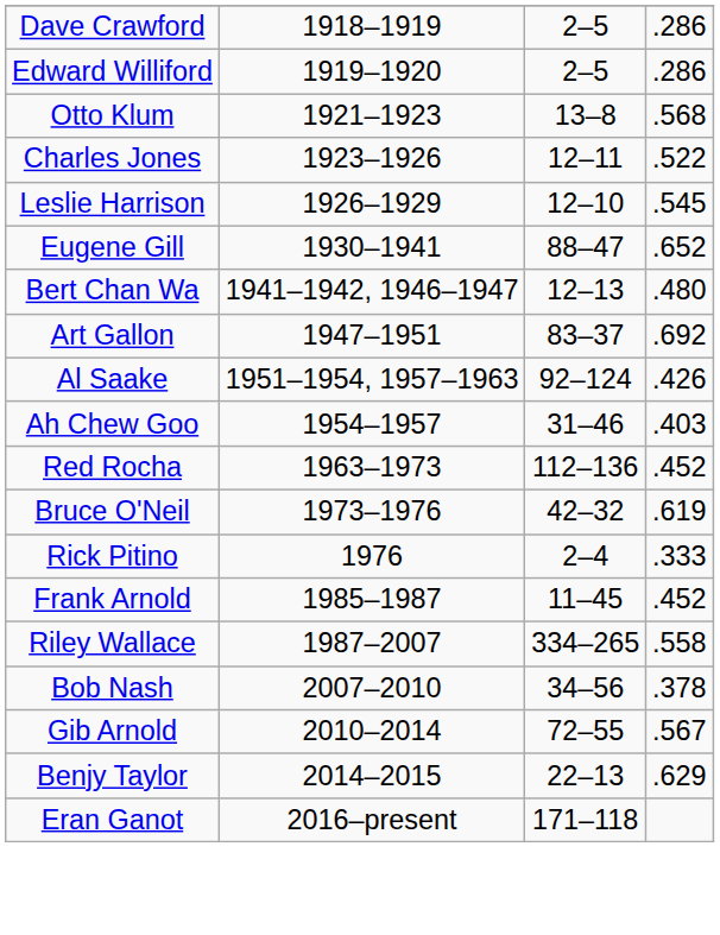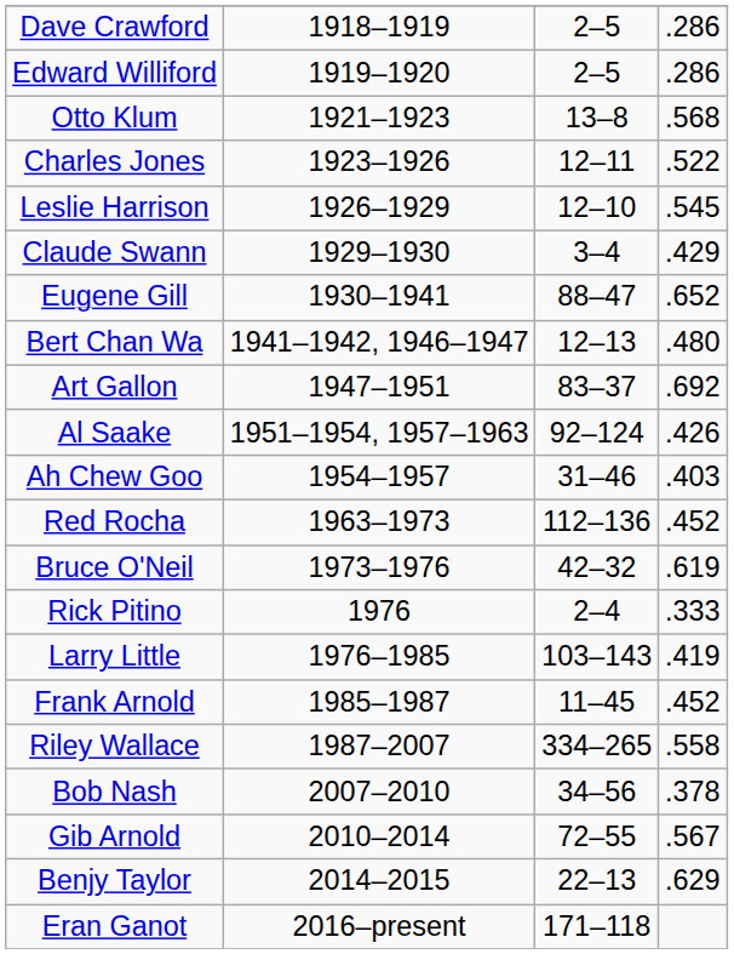 <table class="wikitable" style="text-align:center">
 <tr>
 </tr>
 <tr align="center">
 <td><a href='#'>Dave Crawford</a></td>
 <td>1918–1919</td>
 <td>2–5</td>
 <td>.286</td>
 </tr>
 <tr>
 <td><a href='#'>Edward Williford</a></td>
 <td>1919–1920</td>
 <td>2–5</td>
 <td>.286</td>
 </tr>
 <tr>
 <td><a href='#'>Otto Klum</a></td>
 <td>1921–1923</td>
 <td>13–8</td>
 <td>.568</td>
 </tr>
 <tr>
 <td><a href='#'>Charles Jones</a></td>
 <td>1923–1926</td>
 <td>12–11</td>
 <td>.522</td>
 </tr>
 <tr>
 <td><a href='#'>Leslie Harrison</a></td>
 <td>1926–1929</td>
 <td>12–10</td>
 <td>.545</td>
+</tr>
+<tr>
+<td><a href='#'>Claude Swann</a></td>
+<td>1929–1930</td>
+<td>3–4</td>
+<td>.429</td>
 </tr>
 <tr>
 <td><a href='#'>Eugene Gill</a></td>
 <td>1930–1941</td>
 <td>88–47</td>
 <td>.652</td>
 </tr>
 <tr>
 <td><a href='#'>Bert Chan Wa</a></td>
 <td>1941–1942, 1946–1947</td>
 <td>12–13</td>
 <td>.480</td>
 </tr>
 <tr>
 <td><a href='#'>Art Gallon</a></td>
 <td>1947–1951</td>
 <td>83–37</td>
 <td>.692</td>
 </tr>
 <tr>
 <td><a href='#'>Al Saake</a></td>
 <td>1951–1954, 1957–1963</td>
 <td>92–124</td>
 <td>.426</td>
 </tr>
 <tr>
 <td><a href='#'>Ah Chew Goo</a></td>
 <td>1954–1957</td>
 <td>31–46</td>
 <td>.403</td>
 </tr>
 <tr>
 <td><a href='#'>Red Rocha</a></td>
 <td>1963–1973</td>
 <td>112–136</td>
 <td>.452</td>
 </tr>
 <tr>
 <td><a href='#'>Bruce O'Neil</a></td>
 <td>1973–1976</td>
 <td>42–32</td>
 <td>.619</td>
 </tr>
 <tr>
 <td><a href='#'>Rick Pitino</a></td>
 <td>1976</td>
 <td>2–4</td>
 <td>.333</td>
 </tr>
 <tr>
+<td><a href='#'>Larry Little</a></td>
+<td>1976–1985</td>
+<td>103–143</td>
+<td>.419</td>
+</tr>
+<tr>
 <td><a href='#'>Frank Arnold</a></td>
 <td>1985–1987</td>
 <td>11–45</td>
 <td>.452</td>
 </tr>
 <tr>
 <td><a href='#'>Riley Wallace</a></td>
 <td>1987–2007</td>
 <td>334–265</td>
 <td>.558</td>
 </tr>
 <tr>
 <td><a href='#'>Bob Nash</a></td>
 <td>2007–2010</td>
 <td>34–56</td>
 <td>.378</td>
 </tr>
 <tr>
 <td><a href='#'>Gib Arnold</a></td>
 <td>2010–2014</td>
 <td>72–55</td>
 <td>.567</td>
 </tr>
 <tr>
 <td><a href='#'>Benjy Taylor</a></td>
 <td>2014–2015</td>
 <td>22–13</td>
 <td>.629</td>
 </tr>
 <tr>
 <td><a href='#'>Eran Ganot</a></td>
 <td>2016–present</td>
 <td>171–118</td>
 <td></td>
 </tr>
 </table>
